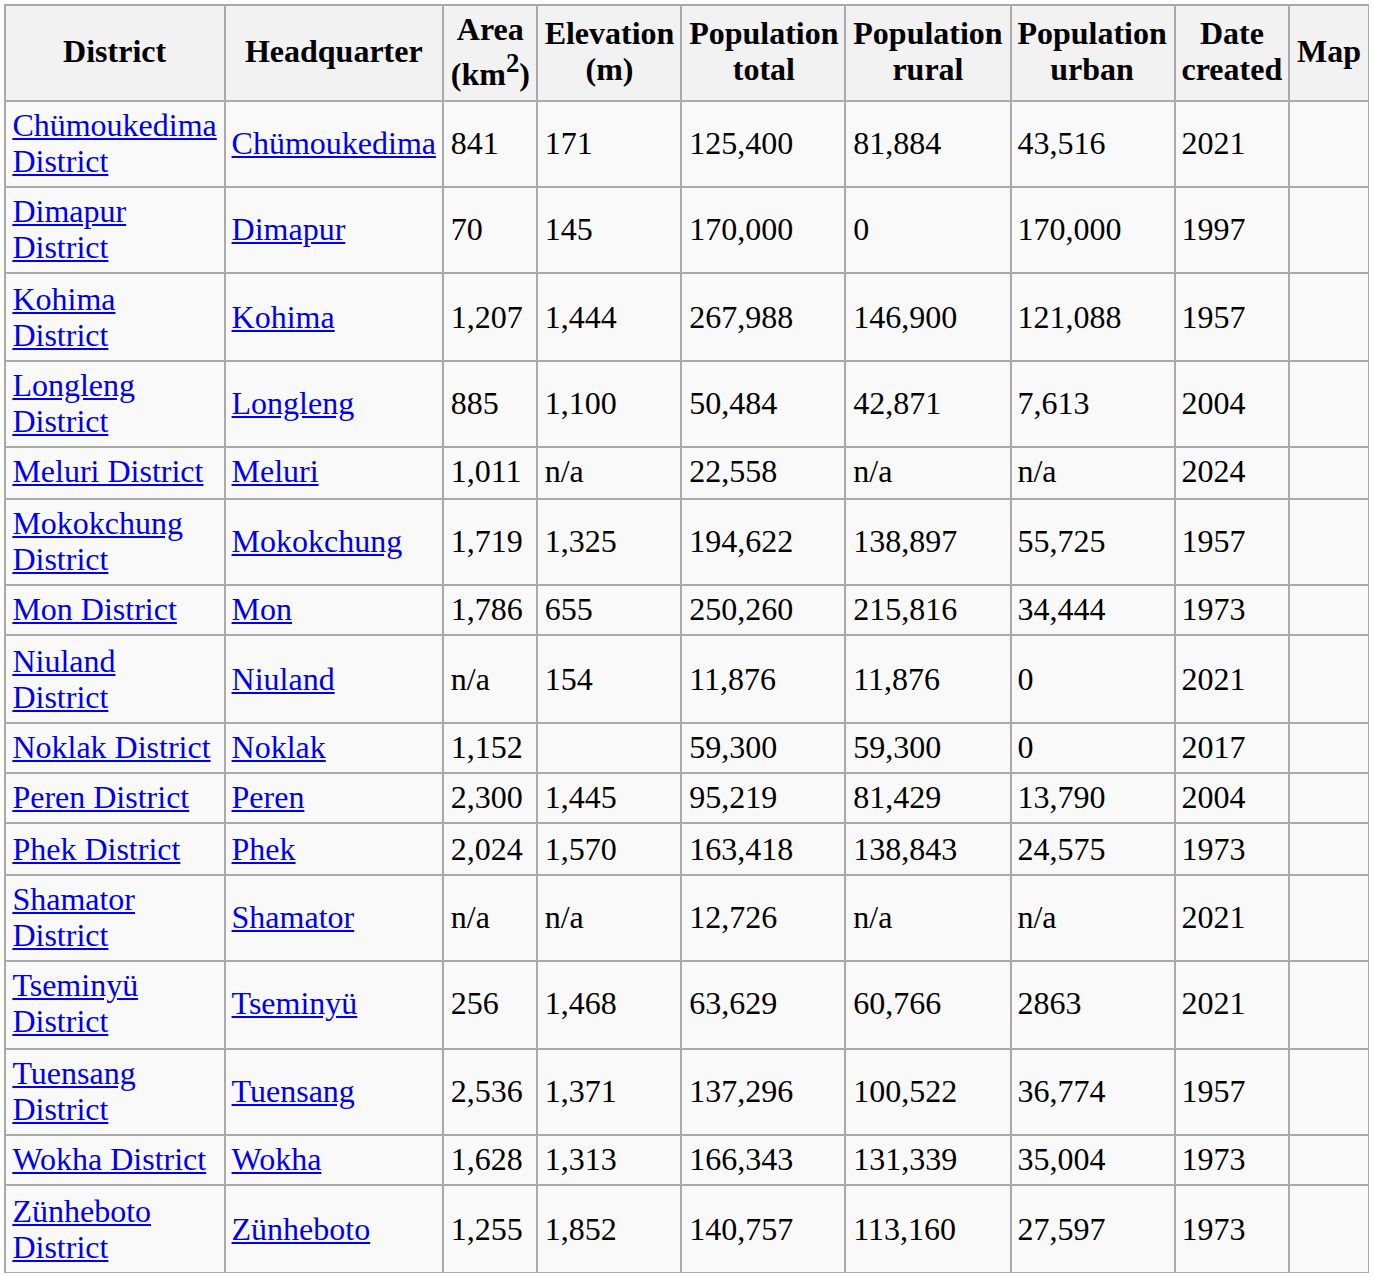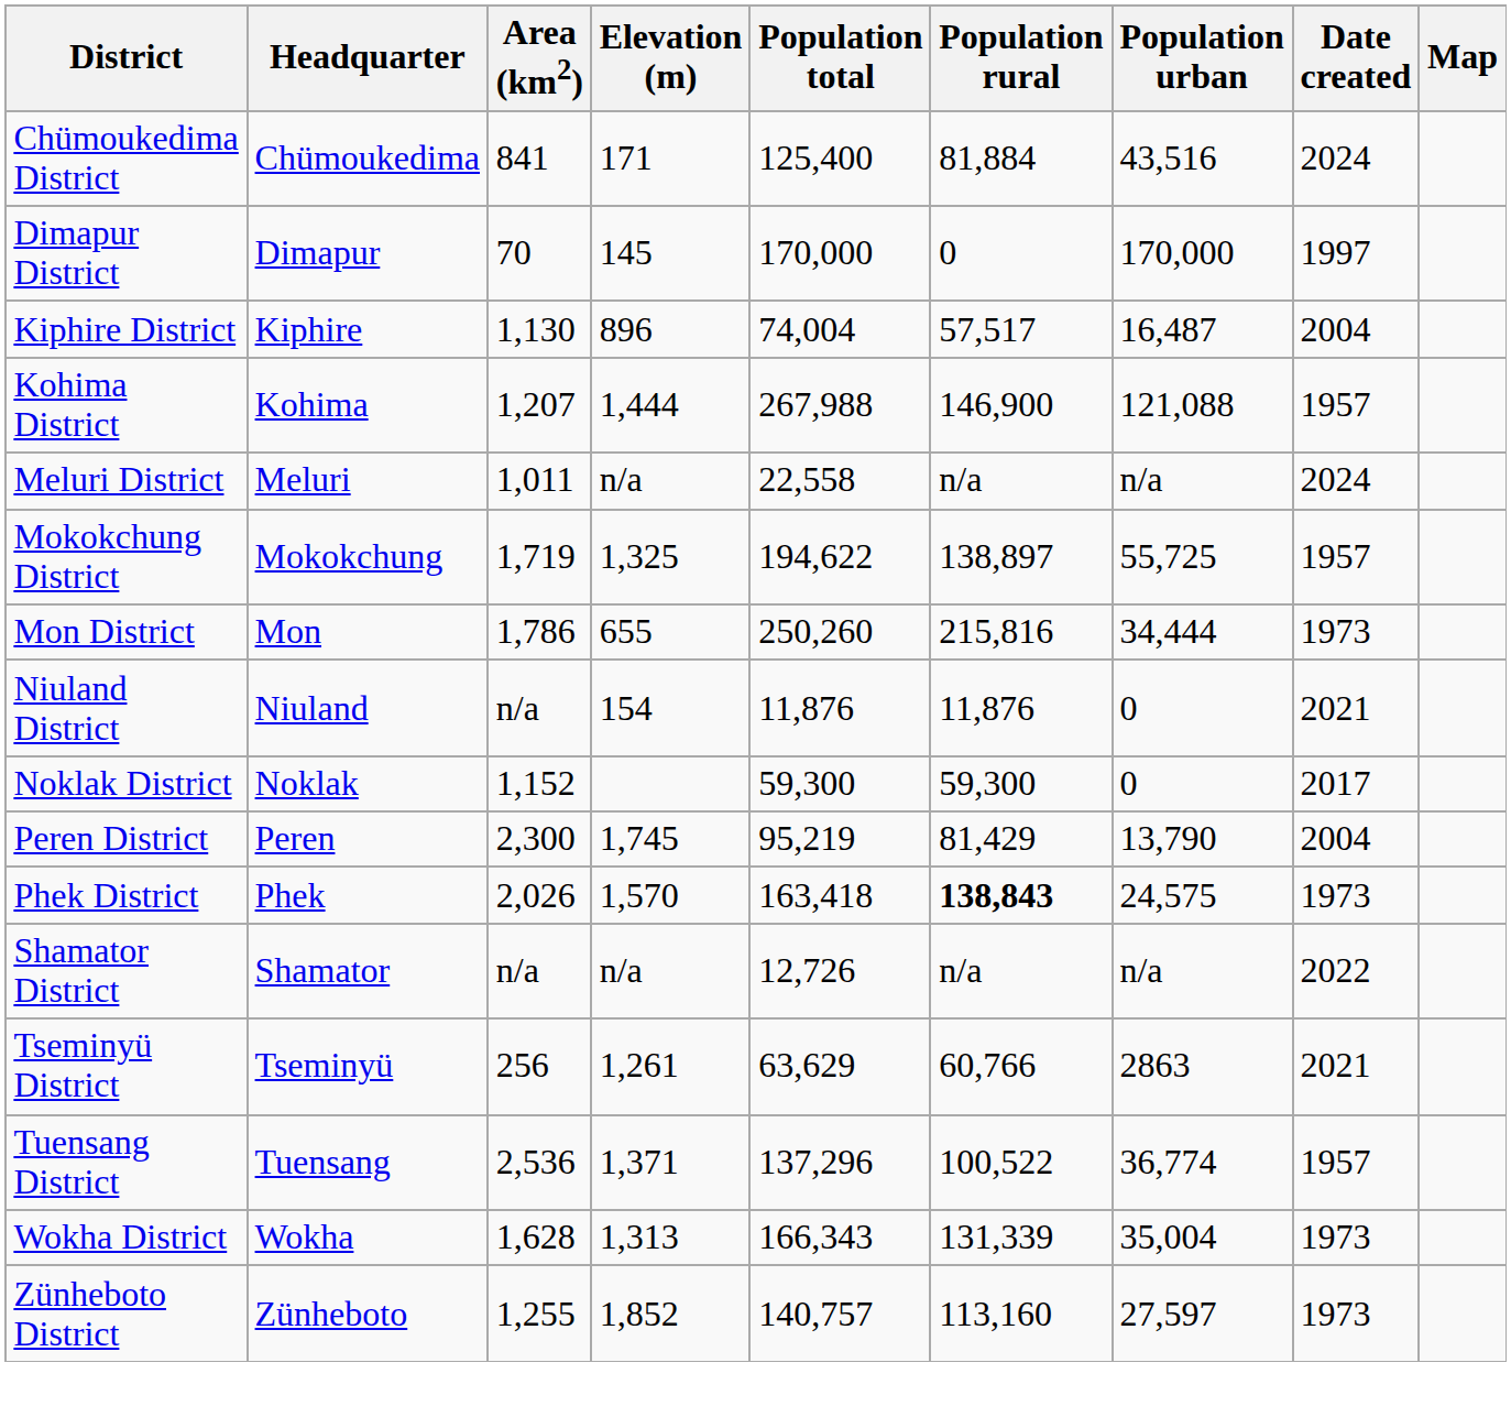 <table class="wikitable sortable">
 <tr>
 <th>District</th>
 <th class="unsortable">Headquarter</th>
 <th>Area<br>(km<sup>2</sup>)</th>
 <th>Elevation<br>(m)</th>
 <th>Population<br>total</th>
 <th>Population<br>rural</th>
 <th>Population<br>urban</th>
 <th>Date<br>created</th>
 <th>Map</th>
 </tr>
 <tr>
 <td><a href='#'>Chümoukedima District</a></td>
 <td><a href='#'>Chümoukedima</a></td>
 <td>841</td>
 <td>171</td>
 <td>125,400</td>
 <td>81,884</td>
 <td>43,516</td>
-<td>2021</td>
+<td>2024</td>
 <td></td>
 </tr>
 <tr>
 <td><a href='#'>Dimapur District</a></td>
 <td><a href='#'>Dimapur</a></td>
 <td>70</td>
 <td>145</td>
 <td>170,000</td>
 <td>0</td>
 <td>170,000</td>
 <td>1997</td>
 <td></td>
 </tr>
 <tr>
+<td><a href='#'>Kiphire District</a></td>
+<td><a href='#'>Kiphire</a></td>
+<td>1,130</td>
+<td>896</td>
+<td>74,004</td>
+<td>57,517</td>
+<td>16,487</td>
+<td>2004</td>
+<td></td>
+</tr>
+<tr>
 <td><a href='#'>Kohima District</a></td>
 <td><a href='#'>Kohima</a></td>
 <td>1,207</td>
 <td>1,444</td>
 <td>267,988</td>
 <td>146,900</td>
 <td>121,088</td>
 <td>1957</td>
-<td></td>
-</tr>
-<tr>
-<td><a href='#'>Longleng District</a></td>
-<td><a href='#'>Longleng</a></td>
-<td>885</td>
-<td>1,100</td>
-<td>50,484</td>
-<td>42,871</td>
-<td>7,613</td>
-<td>2004</td>
 <td></td>
 </tr>
 <tr>
 <td><a href='#'>Meluri District</a></td>
 <td><a href='#'>Meluri</a></td>
 <td>1,011</td>
 <td>n/a</td>
 <td>22,558</td>
 <td>n/a</td>
 <td>n/a</td>
 <td>2024</td>
 <td></td>
 </tr>
 <tr>
 <td><a href='#'>Mokokchung District</a></td>
 <td><a href='#'>Mokokchung</a></td>
 <td>1,719</td>
 <td>1,325</td>
 <td>194,622</td>
 <td>138,897</td>
 <td>55,725</td>
 <td>1957</td>
 <td></td>
 </tr>
 <tr>
 <td><a href='#'>Mon District</a></td>
 <td><a href='#'>Mon</a></td>
 <td>1,786</td>
 <td>655</td>
 <td>250,260</td>
 <td>215,816</td>
 <td>34,444</td>
 <td>1973</td>
 <td></td>
 </tr>
 <tr>
 <td><a href='#'>Niuland District</a></td>
 <td><a href='#'>Niuland</a></td>
 <td>n/a</td>
 <td>154</td>
 <td>11,876</td>
 <td>11,876</td>
 <td>0</td>
 <td>2021</td>
 <td></td>
 </tr>
 <tr>
 <td><a href='#'>Noklak District</a></td>
 <td><a href='#'>Noklak</a></td>
 <td>1,152</td>
 <td></td>
 <td>59,300</td>
 <td>59,300</td>
 <td>0</td>
 <td>2017</td>
 <td></td>
 </tr>
 <tr>
 <td><a href='#'>Peren District</a></td>
 <td><a href='#'>Peren</a></td>
 <td>2,300</td>
-<td>1,445</td>
+<td>1,745</td>
 <td>95,219</td>
 <td>81,429</td>
 <td>13,790</td>
 <td>2004</td>
 <td></td>
 </tr>
 <tr>
 <td><a href='#'>Phek District</a></td>
 <td><a href='#'>Phek</a></td>
-<td>2,024</td>
+<td>2,026</td>
 <td>1,570</td>
 <td>163,418</td>
-<td>138,843</td>
+<td><strong>138,843</strong></td>
 <td>24,575</td>
 <td>1973</td>
 <td></td>
 </tr>
 <tr>
 <td><a href='#'>Shamator District</a></td>
 <td><a href='#'>Shamator</a></td>
 <td>n/a</td>
 <td>n/a</td>
 <td>12,726</td>
 <td>n/a</td>
 <td>n/a</td>
-<td>2021</td>
+<td>2022</td>
 <td></td>
 </tr>
 <tr>
 <td><a href='#'>Tseminyü District</a></td>
 <td><a href='#'>Tseminyü</a></td>
 <td>256</td>
-<td>1,468</td>
+<td>1,261</td>
 <td>63,629</td>
 <td>60,766</td>
 <td>2863</td>
 <td>2021</td>
 <td></td>
 </tr>
 <tr>
 <td><a href='#'>Tuensang District</a></td>
 <td><a href='#'>Tuensang</a></td>
 <td>2,536</td>
 <td>1,371</td>
 <td>137,296</td>
 <td>100,522</td>
 <td>36,774</td>
 <td>1957</td>
 <td></td>
 </tr>
 <tr>
 <td><a href='#'>Wokha District</a></td>
 <td><a href='#'>Wokha</a></td>
 <td>1,628</td>
 <td>1,313</td>
 <td>166,343</td>
 <td>131,339</td>
 <td>35,004</td>
 <td>1973</td>
 <td></td>
 </tr>
 <tr>
 <td><a href='#'>Zünheboto District</a></td>
 <td><a href='#'>Zünheboto</a></td>
 <td>1,255</td>
 <td>1,852</td>
 <td>140,757</td>
 <td>113,160</td>
 <td>27,597</td>
 <td>1973</td>
 <td></td>
 </tr>
 </table>
